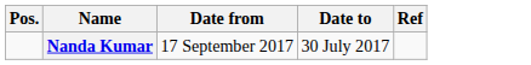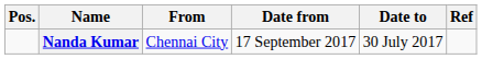 <table class="wikitable">
 <tr>
 <th>Pos.</th>
 <th>Name</th>
+<th>From</th>
 <th>Date from</th>
 <th>Date to</th>
 <th>Ref</th>
 </tr>
 <tr>
 <td></td>
 <th scope="row"> <a href='#'>Nanda Kumar</a></th>
+<td><a href='#'>Chennai City</a></td>
 <td>17 September 2017</td>
 <td>30 July 2017</td>
 <td></td>
 </tr>
 </table>
